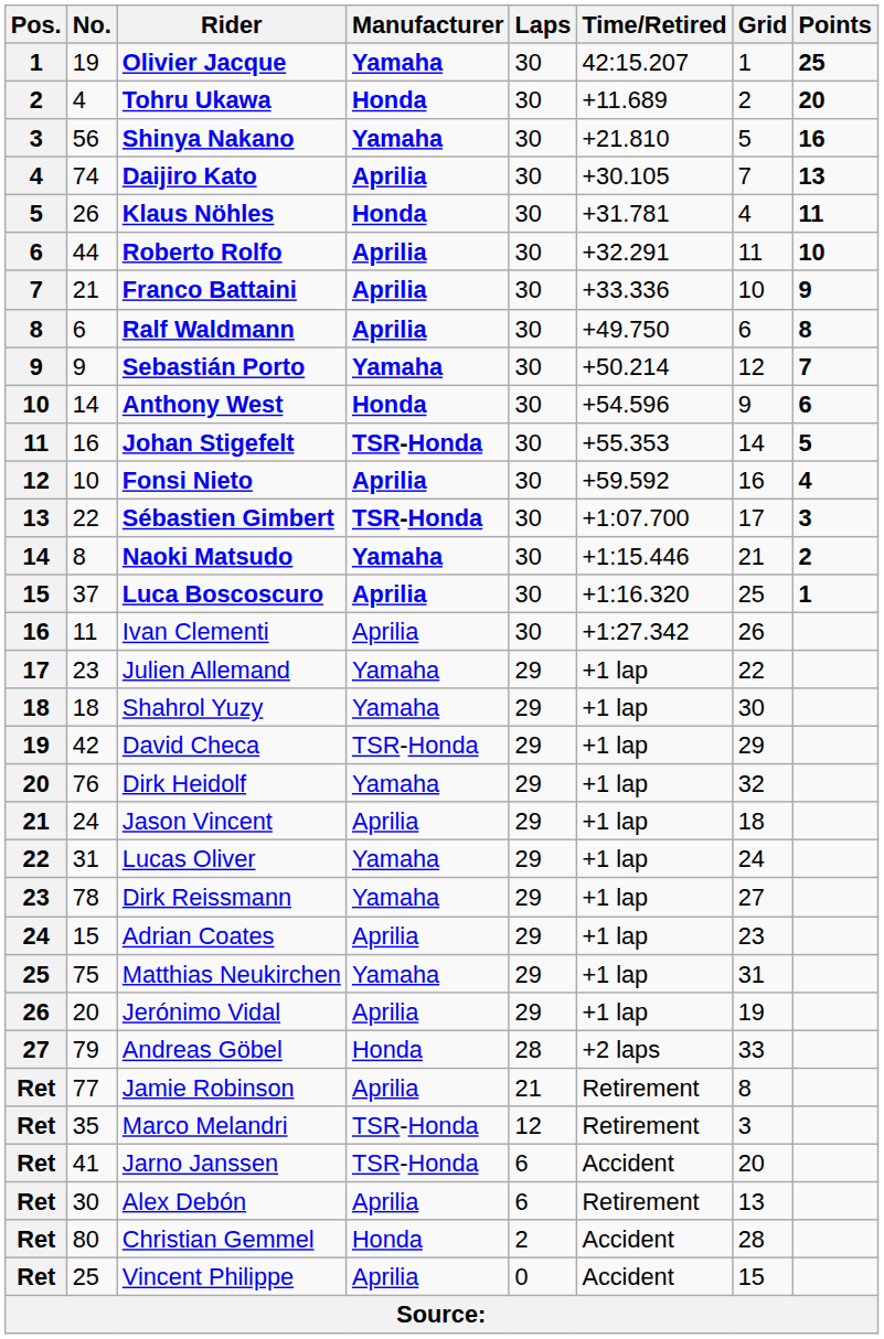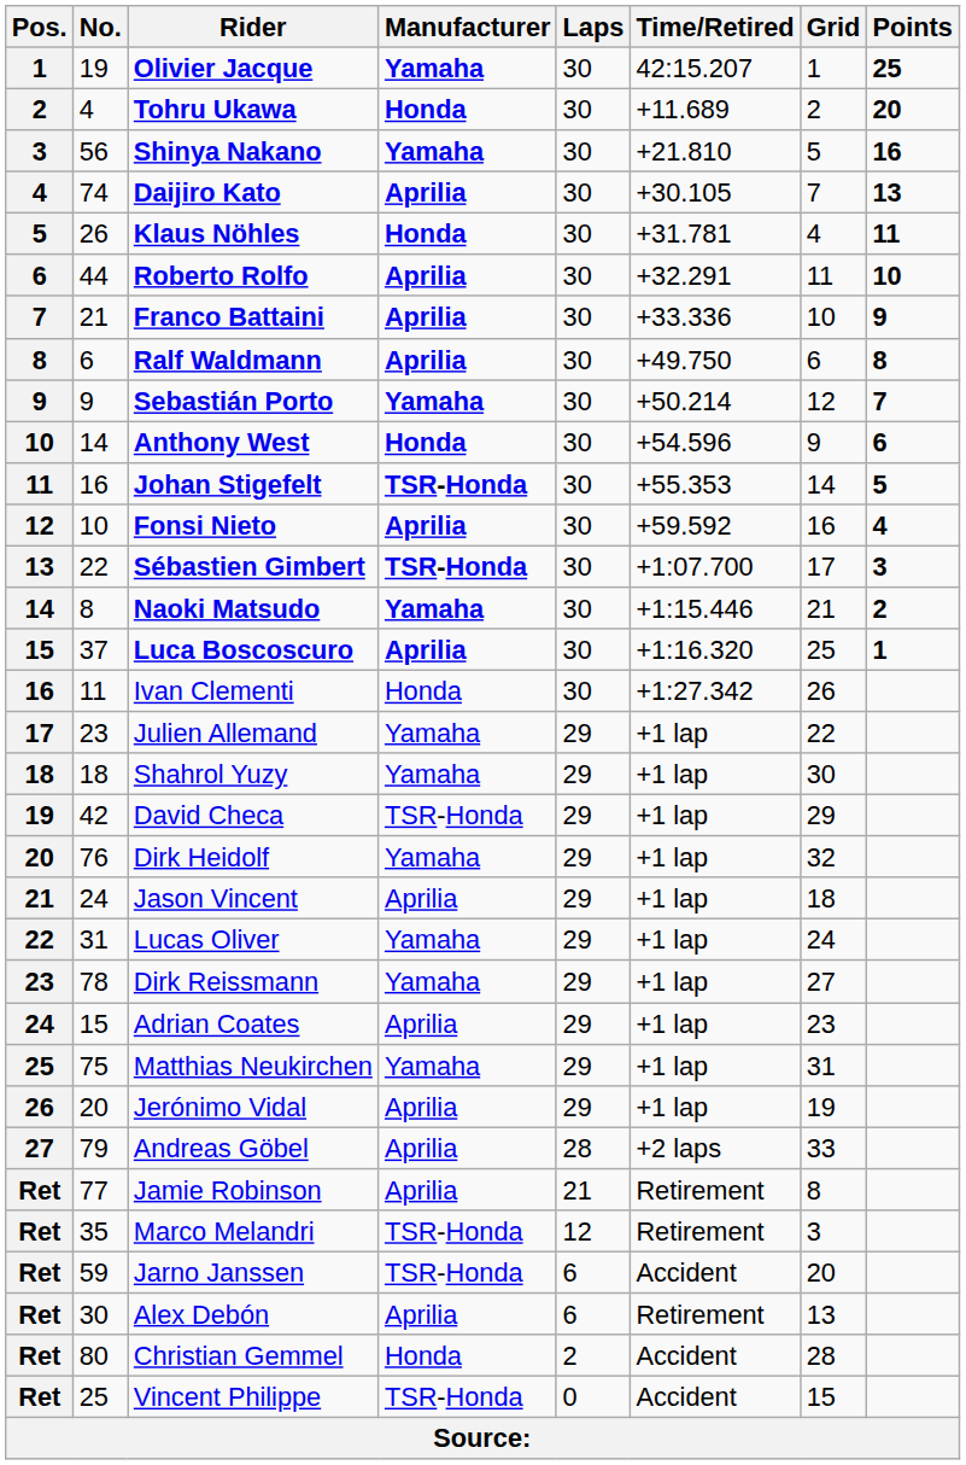 <table class="wikitable" style="font-size: 95%;">
 <tr>
 <th>Pos.</th>
 <th>No.</th>
 <th>Rider</th>
 <th>Manufacturer</th>
 <th>Laps</th>
 <th>Time/Retired</th>
 <th>Grid</th>
 <th>Points</th>
 </tr>
 <tr>
 <th>1</th>
 <td>19</td>
 <td> <strong><a href='#'>Olivier Jacque</a></strong></td>
 <td><strong><a href='#'>Yamaha</a></strong></td>
 <td>30</td>
 <td>42:15.207</td>
 <td>1</td>
 <td><strong>25</strong></td>
 </tr>
 <tr>
 <th>2</th>
 <td>4</td>
 <td> <strong><a href='#'>Tohru Ukawa</a></strong></td>
 <td><strong><a href='#'>Honda</a></strong></td>
 <td>30</td>
 <td>+11.689</td>
 <td>2</td>
 <td><strong>20</strong></td>
 </tr>
 <tr>
 <th>3</th>
 <td>56</td>
 <td> <strong><a href='#'>Shinya Nakano</a></strong></td>
 <td><strong><a href='#'>Yamaha</a></strong></td>
 <td>30</td>
 <td>+21.810</td>
 <td>5</td>
 <td><strong>16</strong></td>
 </tr>
 <tr>
 <th>4</th>
 <td>74</td>
 <td> <strong><a href='#'>Daijiro Kato</a></strong></td>
 <td><strong><a href='#'>Aprilia</a></strong></td>
 <td>30</td>
 <td>+30.105</td>
 <td>7</td>
 <td><strong>13</strong></td>
 </tr>
 <tr>
 <th>5</th>
 <td>26</td>
 <td> <strong><a href='#'>Klaus Nöhles</a></strong></td>
 <td><strong><a href='#'>Honda</a></strong></td>
 <td>30</td>
 <td>+31.781</td>
 <td>4</td>
 <td><strong>11</strong></td>
 </tr>
 <tr>
 <th>6</th>
 <td>44</td>
 <td> <strong><a href='#'>Roberto Rolfo</a></strong></td>
 <td><strong><a href='#'>Aprilia</a></strong></td>
 <td>30</td>
 <td>+32.291</td>
 <td>11</td>
 <td><strong>10</strong></td>
 </tr>
 <tr>
 <th>7</th>
 <td>21</td>
 <td> <strong><a href='#'>Franco Battaini</a></strong></td>
 <td><strong><a href='#'>Aprilia</a></strong></td>
 <td>30</td>
 <td>+33.336</td>
 <td>10</td>
 <td><strong>9</strong></td>
 </tr>
 <tr>
 <th>8</th>
 <td>6</td>
 <td> <strong><a href='#'>Ralf Waldmann</a></strong></td>
 <td><strong><a href='#'>Aprilia</a></strong></td>
 <td>30</td>
 <td>+49.750</td>
 <td>6</td>
 <td><strong>8</strong></td>
 </tr>
 <tr>
 <th>9</th>
 <td>9</td>
 <td> <strong><a href='#'>Sebastián Porto</a></strong></td>
 <td><strong><a href='#'>Yamaha</a></strong></td>
 <td>30</td>
 <td>+50.214</td>
 <td>12</td>
 <td><strong>7</strong></td>
 </tr>
 <tr>
 <th>10</th>
 <td>14</td>
 <td> <strong><a href='#'>Anthony West</a></strong></td>
 <td><strong><a href='#'>Honda</a></strong></td>
 <td>30</td>
 <td>+54.596</td>
 <td>9</td>
 <td><strong>6</strong></td>
 </tr>
 <tr>
 <th>11</th>
 <td>16</td>
 <td> <strong><a href='#'>Johan Stigefelt</a></strong></td>
 <td><strong><a href='#'>TSR</a>-<a href='#'>Honda</a></strong></td>
 <td>30</td>
 <td>+55.353</td>
 <td>14</td>
 <td><strong>5</strong></td>
 </tr>
 <tr>
 <th>12</th>
 <td>10</td>
 <td> <strong><a href='#'>Fonsi Nieto</a></strong></td>
 <td><strong><a href='#'>Aprilia</a></strong></td>
 <td>30</td>
 <td>+59.592</td>
 <td>16</td>
 <td><strong>4</strong></td>
 </tr>
 <tr>
 <th>13</th>
 <td>22</td>
 <td> <strong><a href='#'>Sébastien Gimbert</a></strong></td>
 <td><strong><a href='#'>TSR</a>-<a href='#'>Honda</a></strong></td>
 <td>30</td>
 <td>+1:07.700</td>
 <td>17</td>
 <td><strong>3</strong></td>
 </tr>
 <tr>
 <th>14</th>
 <td>8</td>
 <td> <strong><a href='#'>Naoki Matsudo</a></strong></td>
 <td><strong><a href='#'>Yamaha</a></strong></td>
 <td>30</td>
 <td>+1:15.446</td>
 <td>21</td>
 <td><strong>2</strong></td>
 </tr>
 <tr>
 <th>15</th>
 <td>37</td>
 <td> <strong><a href='#'>Luca Boscoscuro</a></strong></td>
 <td><strong><a href='#'>Aprilia</a></strong></td>
 <td>30</td>
 <td>+1:16.320</td>
 <td>25</td>
 <td><strong>1</strong></td>
 </tr>
 <tr>
 <th>16</th>
 <td>11</td>
 <td> <a href='#'>Ivan Clementi</a></td>
-<td><a href='#'>Aprilia</a></td>
+<td><a href='#'>Honda</a></td>
 <td>30</td>
 <td>+1:27.342</td>
 <td>26</td>
 <td></td>
 </tr>
 <tr>
 <th>17</th>
 <td>23</td>
 <td> <a href='#'>Julien Allemand</a></td>
 <td><a href='#'>Yamaha</a></td>
 <td>29</td>
 <td>+1 lap</td>
 <td>22</td>
 <td></td>
 </tr>
 <tr>
 <th>18</th>
 <td>18</td>
 <td> <a href='#'>Shahrol Yuzy</a></td>
 <td><a href='#'>Yamaha</a></td>
 <td>29</td>
 <td>+1 lap</td>
 <td>30</td>
 <td></td>
 </tr>
 <tr>
 <th>19</th>
 <td>42</td>
 <td> <a href='#'>David Checa</a></td>
 <td><a href='#'>TSR</a>-<a href='#'>Honda</a></td>
 <td>29</td>
 <td>+1 lap</td>
 <td>29</td>
 <td></td>
 </tr>
 <tr>
 <th>20</th>
 <td>76</td>
 <td> <a href='#'>Dirk Heidolf</a></td>
 <td><a href='#'>Yamaha</a></td>
 <td>29</td>
 <td>+1 lap</td>
 <td>32</td>
 <td></td>
 </tr>
 <tr>
 <th>21</th>
 <td>24</td>
 <td> <a href='#'>Jason Vincent</a></td>
 <td><a href='#'>Aprilia</a></td>
 <td>29</td>
 <td>+1 lap</td>
 <td>18</td>
 <td></td>
 </tr>
 <tr>
 <th>22</th>
 <td>31</td>
 <td> <a href='#'>Lucas Oliver</a></td>
 <td><a href='#'>Yamaha</a></td>
 <td>29</td>
 <td>+1 lap</td>
 <td>24</td>
 <td></td>
 </tr>
 <tr>
 <th>23</th>
 <td>78</td>
 <td> <a href='#'>Dirk Reissmann</a></td>
 <td><a href='#'>Yamaha</a></td>
 <td>29</td>
 <td>+1 lap</td>
 <td>27</td>
 <td></td>
 </tr>
 <tr>
 <th>24</th>
 <td>15</td>
 <td> <a href='#'>Adrian Coates</a></td>
 <td><a href='#'>Aprilia</a></td>
 <td>29</td>
 <td>+1 lap</td>
 <td>23</td>
 <td></td>
 </tr>
 <tr>
 <th>25</th>
 <td>75</td>
 <td> <a href='#'>Matthias Neukirchen</a></td>
 <td><a href='#'>Yamaha</a></td>
 <td>29</td>
 <td>+1 lap</td>
 <td>31</td>
 <td></td>
 </tr>
 <tr>
 <th>26</th>
 <td>20</td>
 <td> <a href='#'>Jerónimo Vidal</a></td>
 <td><a href='#'>Aprilia</a></td>
 <td>29</td>
 <td>+1 lap</td>
 <td>19</td>
 <td></td>
 </tr>
 <tr>
 <th>27</th>
 <td>79</td>
 <td> <a href='#'>Andreas Göbel</a></td>
-<td><a href='#'>Honda</a></td>
+<td><a href='#'>Aprilia</a></td>
 <td>28</td>
 <td>+2 laps</td>
 <td>33</td>
 <td></td>
 </tr>
 <tr>
 <th>Ret</th>
 <td>77</td>
 <td> <a href='#'>Jamie Robinson</a></td>
 <td><a href='#'>Aprilia</a></td>
 <td>21</td>
 <td>Retirement</td>
 <td>8</td>
 <td></td>
 </tr>
 <tr>
 <th>Ret</th>
 <td>35</td>
 <td> <a href='#'>Marco Melandri</a></td>
 <td><a href='#'>TSR</a>-<a href='#'>Honda</a></td>
 <td>12</td>
 <td>Retirement</td>
 <td>3</td>
 <td></td>
 </tr>
 <tr>
 <th>Ret</th>
-<td>41</td>
+<td>59</td>
 <td> <a href='#'>Jarno Janssen</a></td>
 <td><a href='#'>TSR</a>-<a href='#'>Honda</a></td>
 <td>6</td>
 <td>Accident</td>
 <td>20</td>
 <td></td>
 </tr>
 <tr>
 <th>Ret</th>
 <td>30</td>
 <td> <a href='#'>Alex Debón</a></td>
 <td><a href='#'>Aprilia</a></td>
 <td>6</td>
 <td>Retirement</td>
 <td>13</td>
 <td></td>
 </tr>
 <tr>
 <th>Ret</th>
 <td>80</td>
 <td> <a href='#'>Christian Gemmel</a></td>
 <td><a href='#'>Honda</a></td>
 <td>2</td>
 <td>Accident</td>
 <td>28</td>
 <td></td>
 </tr>
 <tr>
 <th>Ret</th>
 <td>25</td>
 <td> <a href='#'>Vincent Philippe</a></td>
-<td><a href='#'>Aprilia</a></td>
+<td><a href='#'>TSR</a>-<a href='#'>Honda</a></td>
 <td>0</td>
 <td>Accident</td>
 <td>15</td>
 <td></td>
 </tr>
 <tr>
 <th colspan=8>Source: </th>
 </tr>
 </table>
